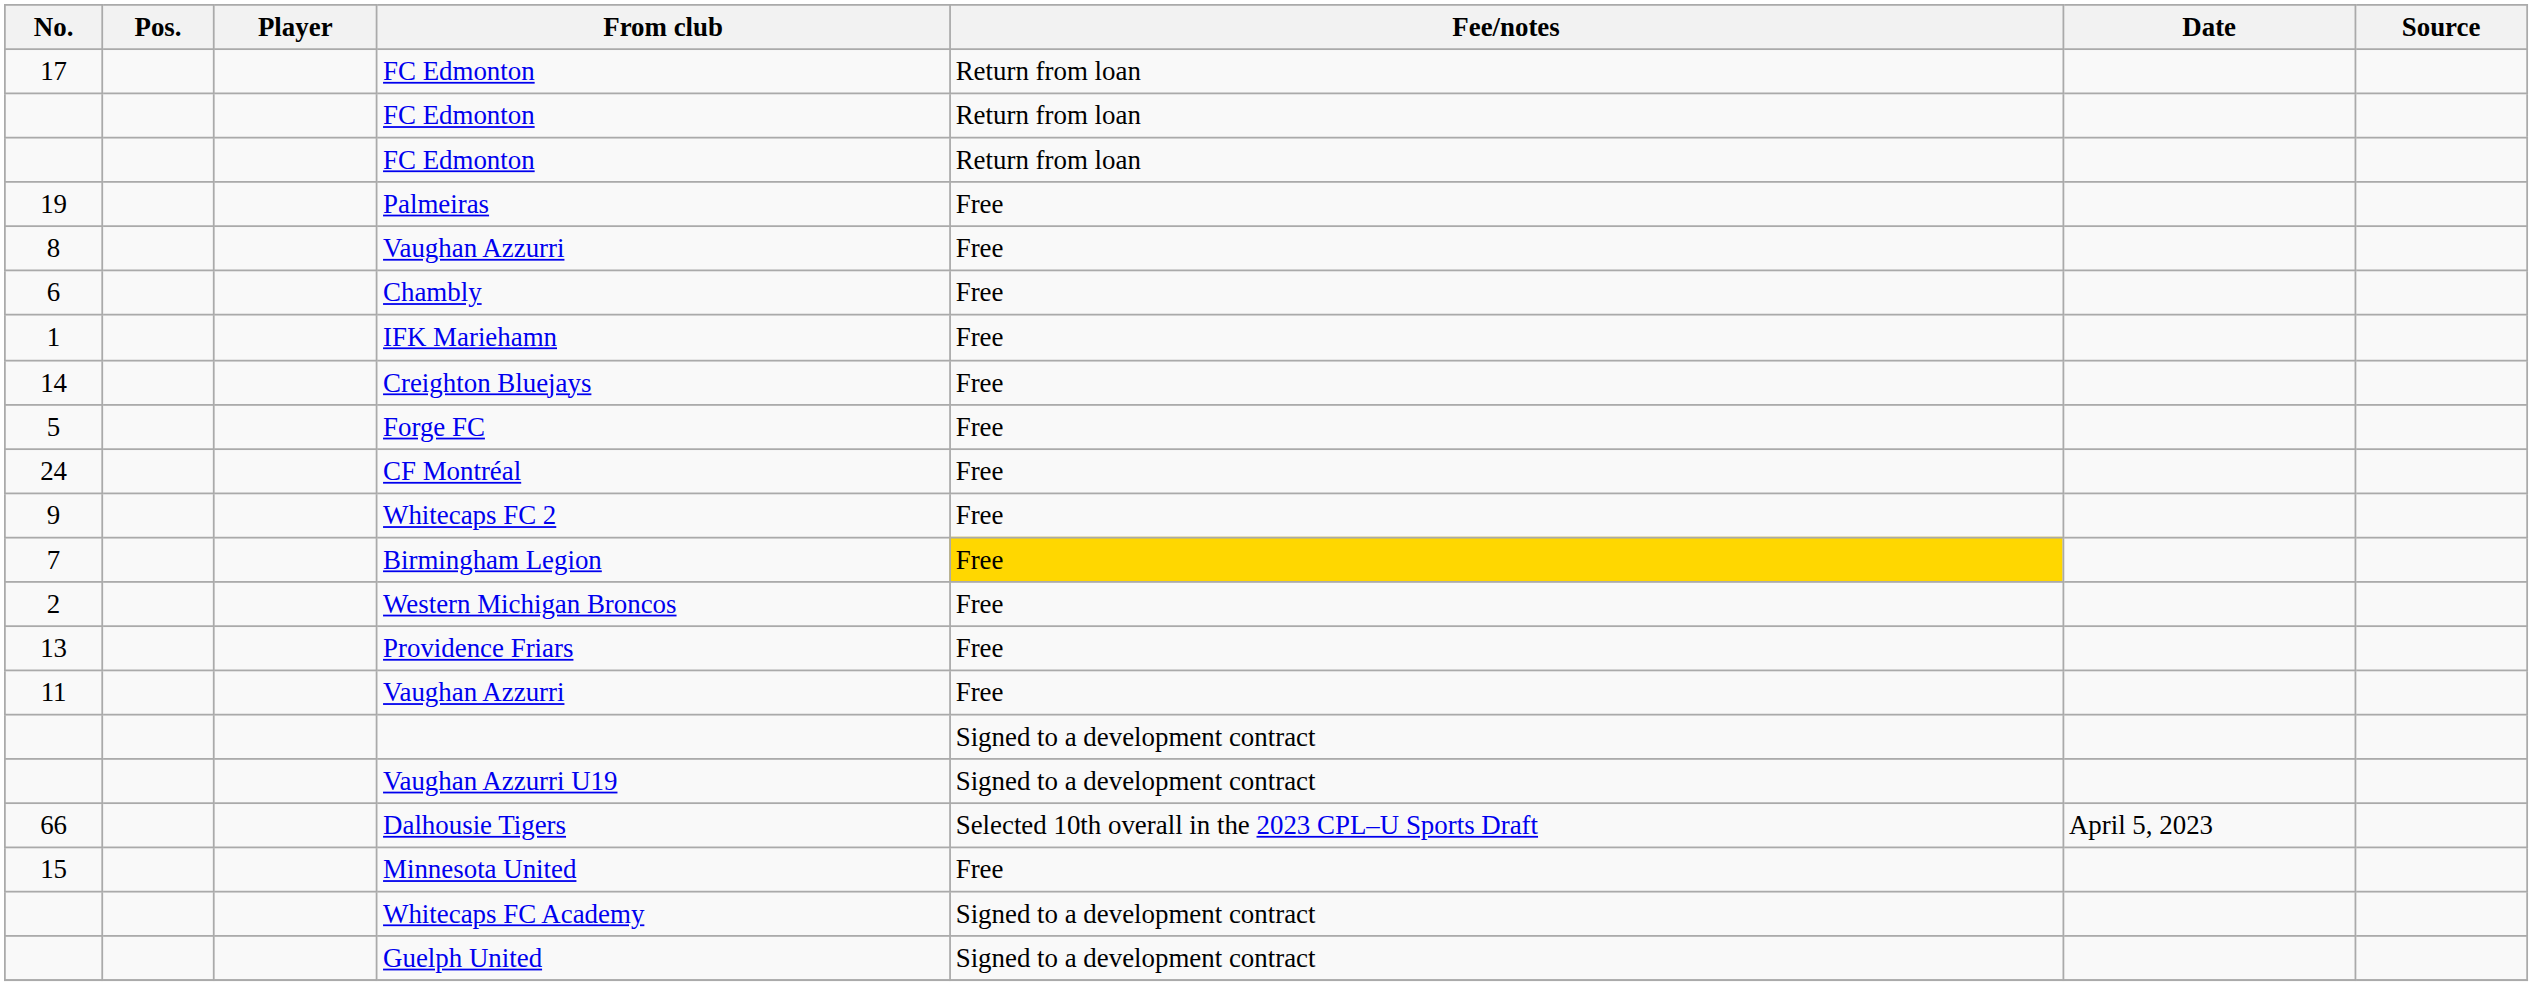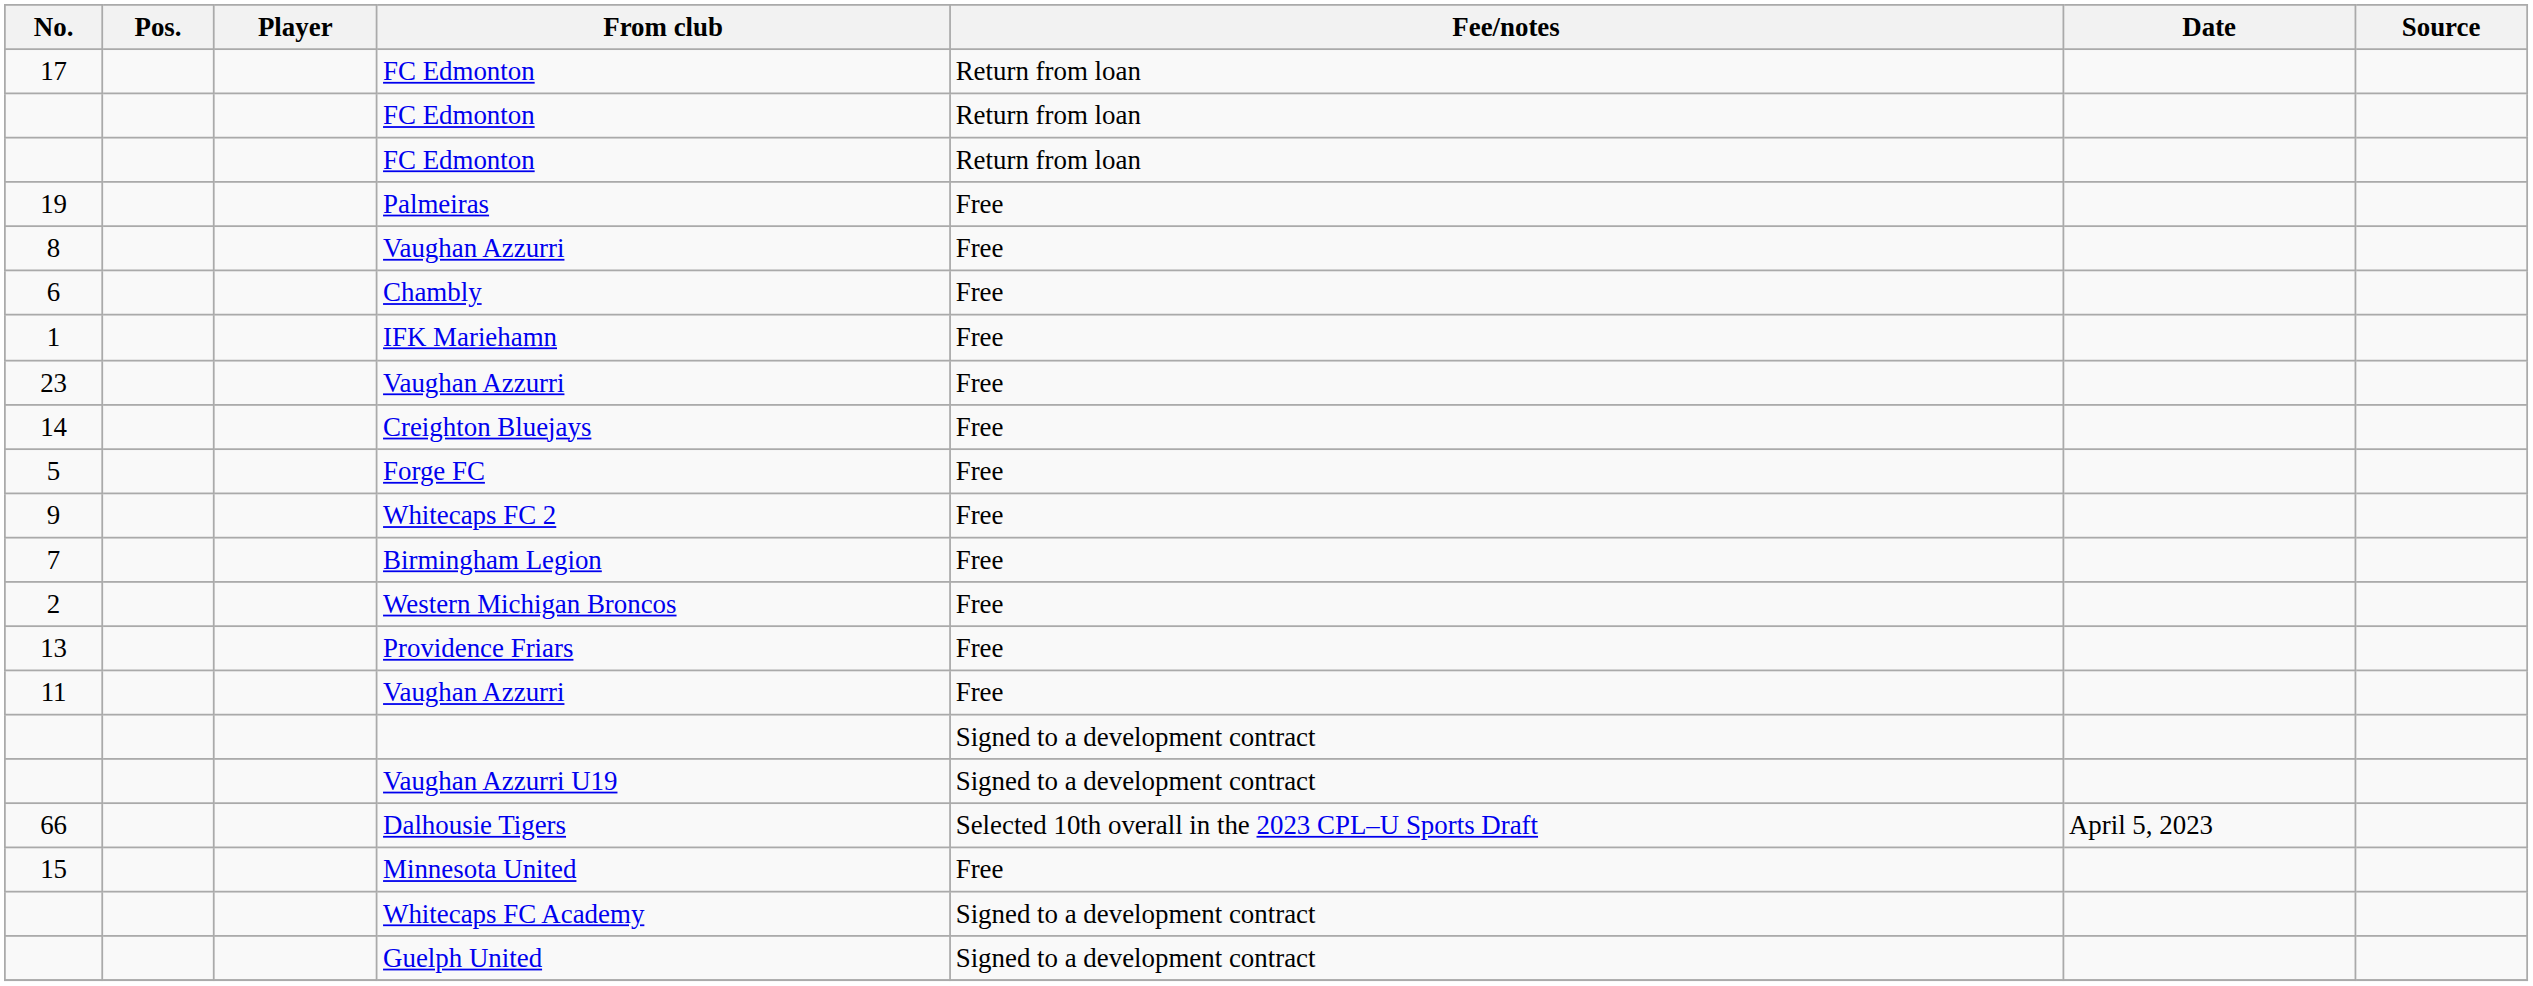 <table class="wikitable sortable" style="width:90%; font-size:95%;">
 <tr>
 <th>No.</th>
 <th>Pos.</th>
 <th>Player</th>
 <th>From club</th>
 <th>Fee/notes</th>
 <th>Date</th>
 <th>Source</th>
 </tr>
 <tr>
 <td align=center>17</td>
 <td align=center></td>
 <td></td>
 <td> <a href='#'>FC Edmonton</a></td>
 <td>Return from loan</td>
 <td></td>
 <td></td>
 </tr>
 <tr>
 <td align=center></td>
 <td align=center></td>
 <td></td>
 <td> <a href='#'>FC Edmonton</a></td>
 <td>Return from loan</td>
 <td></td>
 </tr>
 <tr>
 <td align=center></td>
 <td align=center></td>
 <td></td>
 <td> <a href='#'>FC Edmonton</a></td>
 <td>Return from loan</td>
 <td></td>
 <td></td>
 </tr>
 <tr>
 <td align=center>19</td>
 <td align=center></td>
 <td></td>
 <td> <a href='#'>Palmeiras</a></td>
 <td>Free</td>
 <td></td>
 <td></td>
 </tr>
 <tr>
 <td align=center>8</td>
 <td align=center></td>
 <td></td>
 <td> <a href='#'>Vaughan Azzurri</a></td>
 <td>Free</td>
 <td></td>
 <td></td>
 </tr>
 <tr>
 <td align=center>6</td>
 <td align=center></td>
 <td></td>
 <td> <a href='#'>Chambly</a></td>
 <td>Free</td>
 <td></td>
 <td></td>
 </tr>
 <tr>
 <td align=center>1</td>
 <td align=center></td>
 <td></td>
 <td> <a href='#'>IFK Mariehamn</a></td>
 <td>Free</td>
 <td></td>
 <td></td>
 </tr>
 <tr>
+<td align=center>23</td>
+<td align=center></td>
+<td></td>
+<td> <a href='#'>Vaughan Azzurri</a></td>
+<td>Free</td>
+<td></td>
+<td></td>
+</tr>
+<tr>
 <td align=center>14</td>
 <td align=center></td>
 <td></td>
 <td> <a href='#'>Creighton Bluejays</a></td>
 <td>Free</td>
 <td></td>
 <td></td>
 </tr>
 <tr>
 <td align=center>5</td>
 <td align=center></td>
 <td></td>
 <td> <a href='#'>Forge FC</a></td>
 <td>Free</td>
 <td></td>
 <td></td>
 </tr>
 <tr>
-<td align=center>24</td>
-<td align=center></td>
-<td></td>
-<td> <a href='#'>CF Montréal</a></td>
-<td>Free</td>
-<td></td>
-<td></td>
-</tr>
-<tr>
 <td align=center>9</td>
 <td align=center></td>
 <td></td>
 <td> <a href='#'>Whitecaps FC 2</a></td>
 <td>Free</td>
 <td></td>
 <td></td>
 </tr>
 <tr>
 <td align=center>7</td>
 <td align=center></td>
 <td></td>
 <td> <a href='#'>Birmingham Legion</a></td>
-<td style="background: gold;">Free</td>
+<td>Free</td>
 <td></td>
 <td></td>
 </tr>
 <tr>
 <td align=center>2</td>
 <td align=center></td>
 <td></td>
 <td> <a href='#'>Western Michigan Broncos</a></td>
 <td>Free</td>
 <td></td>
 <td></td>
 </tr>
 <tr>
 <td align=center>13</td>
 <td align=center></td>
 <td></td>
 <td> <a href='#'>Providence Friars</a></td>
 <td>Free</td>
 <td></td>
 <td></td>
 </tr>
 <tr>
 <td align=center>11</td>
 <td align=center></td>
 <td></td>
 <td> <a href='#'>Vaughan Azzurri</a></td>
 <td>Free</td>
 <td></td>
 <td></td>
 </tr>
 <tr>
 <td align=center></td>
 <td align=center></td>
 <td></td>
 <td></td>
 <td>Signed to a development contract</td>
 <td></td>
 <td></td>
 </tr>
 <tr>
 <td align=center></td>
 <td align=center></td>
 <td></td>
 <td> <a href='#'>Vaughan Azzurri U19</a></td>
 <td>Signed to a development contract</td>
 <td></td>
 <td></td>
 </tr>
 <tr>
 <td align=center>66</td>
 <td align=center></td>
 <td></td>
 <td> <a href='#'>Dalhousie Tigers</a></td>
 <td>Selected 10th overall in the <a href='#'>2023 CPL–U Sports Draft</a></td>
 <td>April 5, 2023</td>
 <td></td>
 </tr>
 <tr>
 <td align=center>15</td>
 <td align=center></td>
 <td></td>
 <td> <a href='#'>Minnesota United</a></td>
 <td>Free</td>
 <td></td>
 <td></td>
 </tr>
 <tr>
 <td align=center></td>
 <td align=center></td>
 <td></td>
 <td> <a href='#'>Whitecaps FC Academy</a></td>
 <td>Signed to a development contract</td>
 <td></td>
 <td></td>
 </tr>
 <tr>
 <td align=center></td>
 <td align=center></td>
 <td></td>
 <td> <a href='#'>Guelph United</a></td>
 <td>Signed to a development contract</td>
 <td></td>
 <td></td>
 </tr>
 <tr>
 </tr>
 </table>
